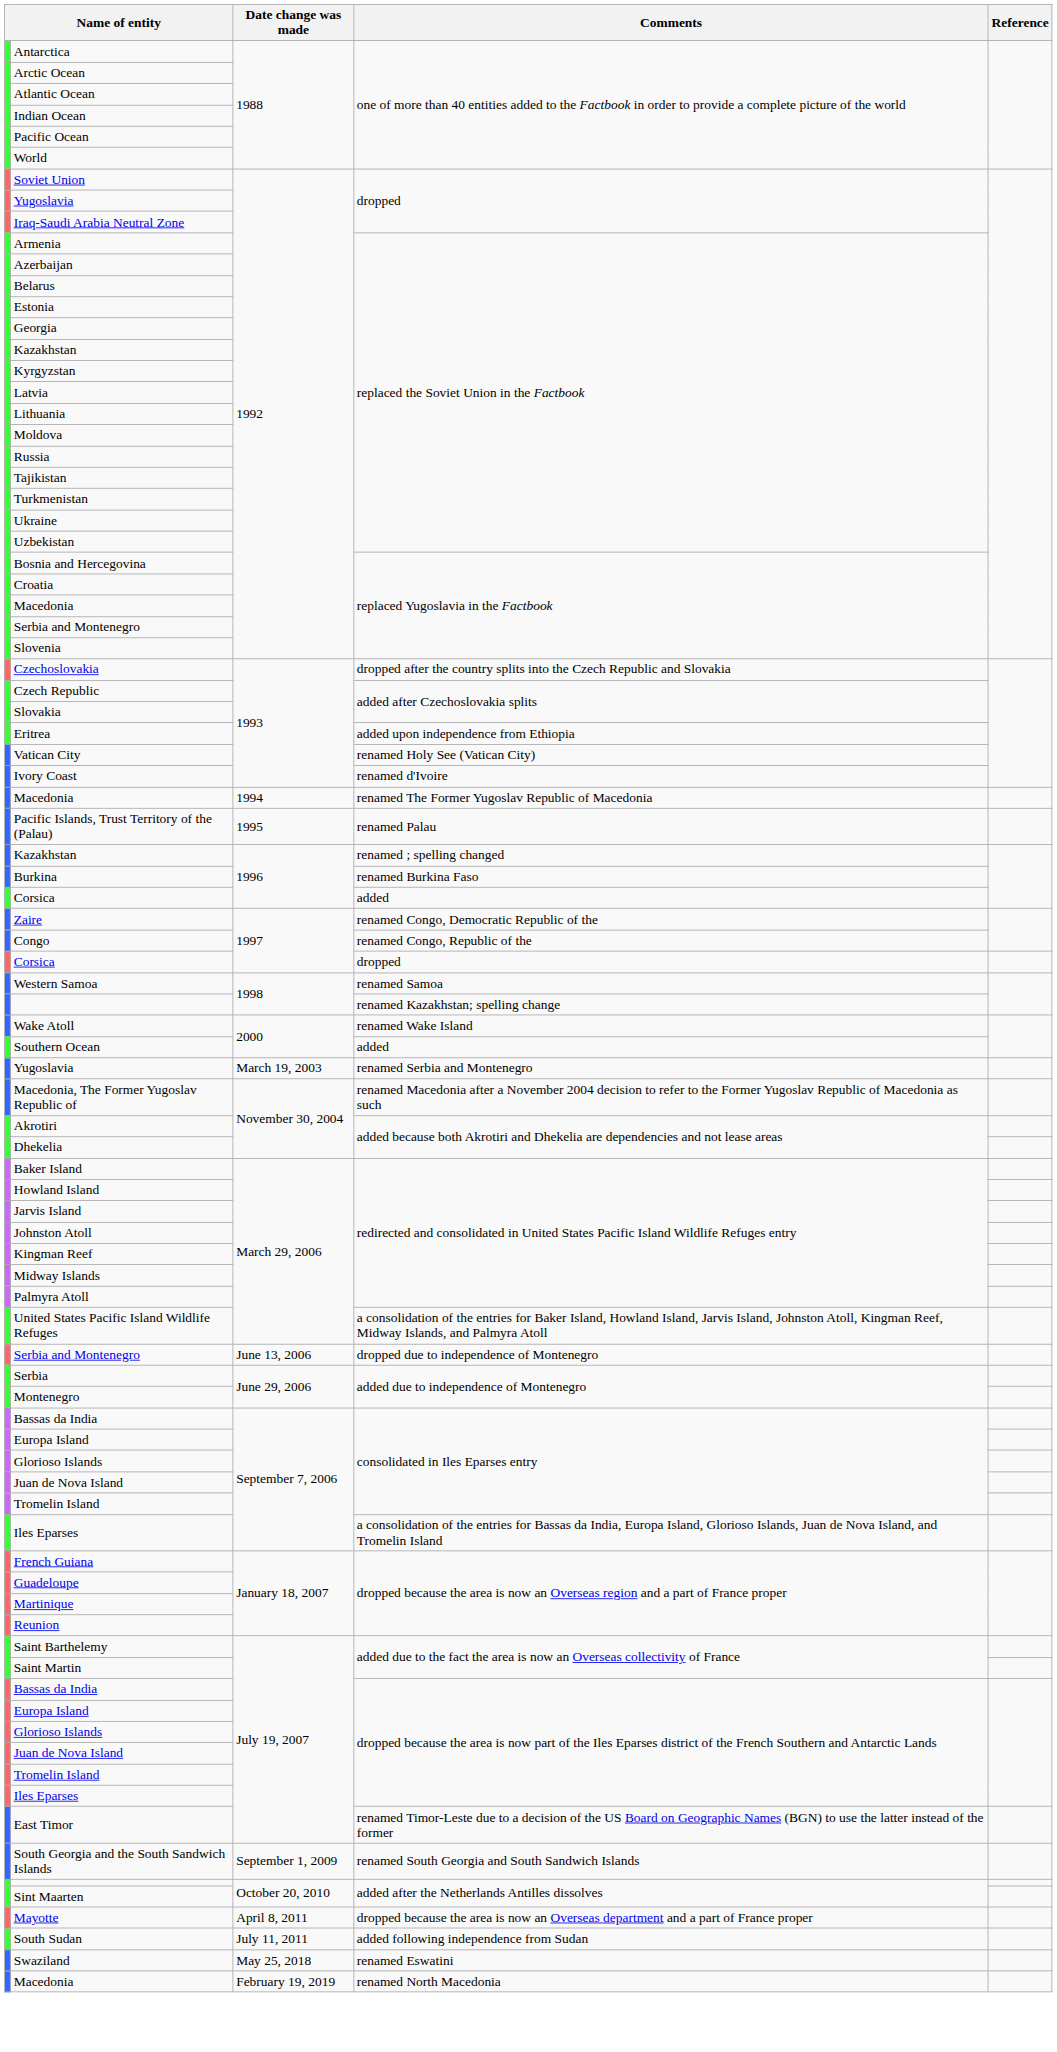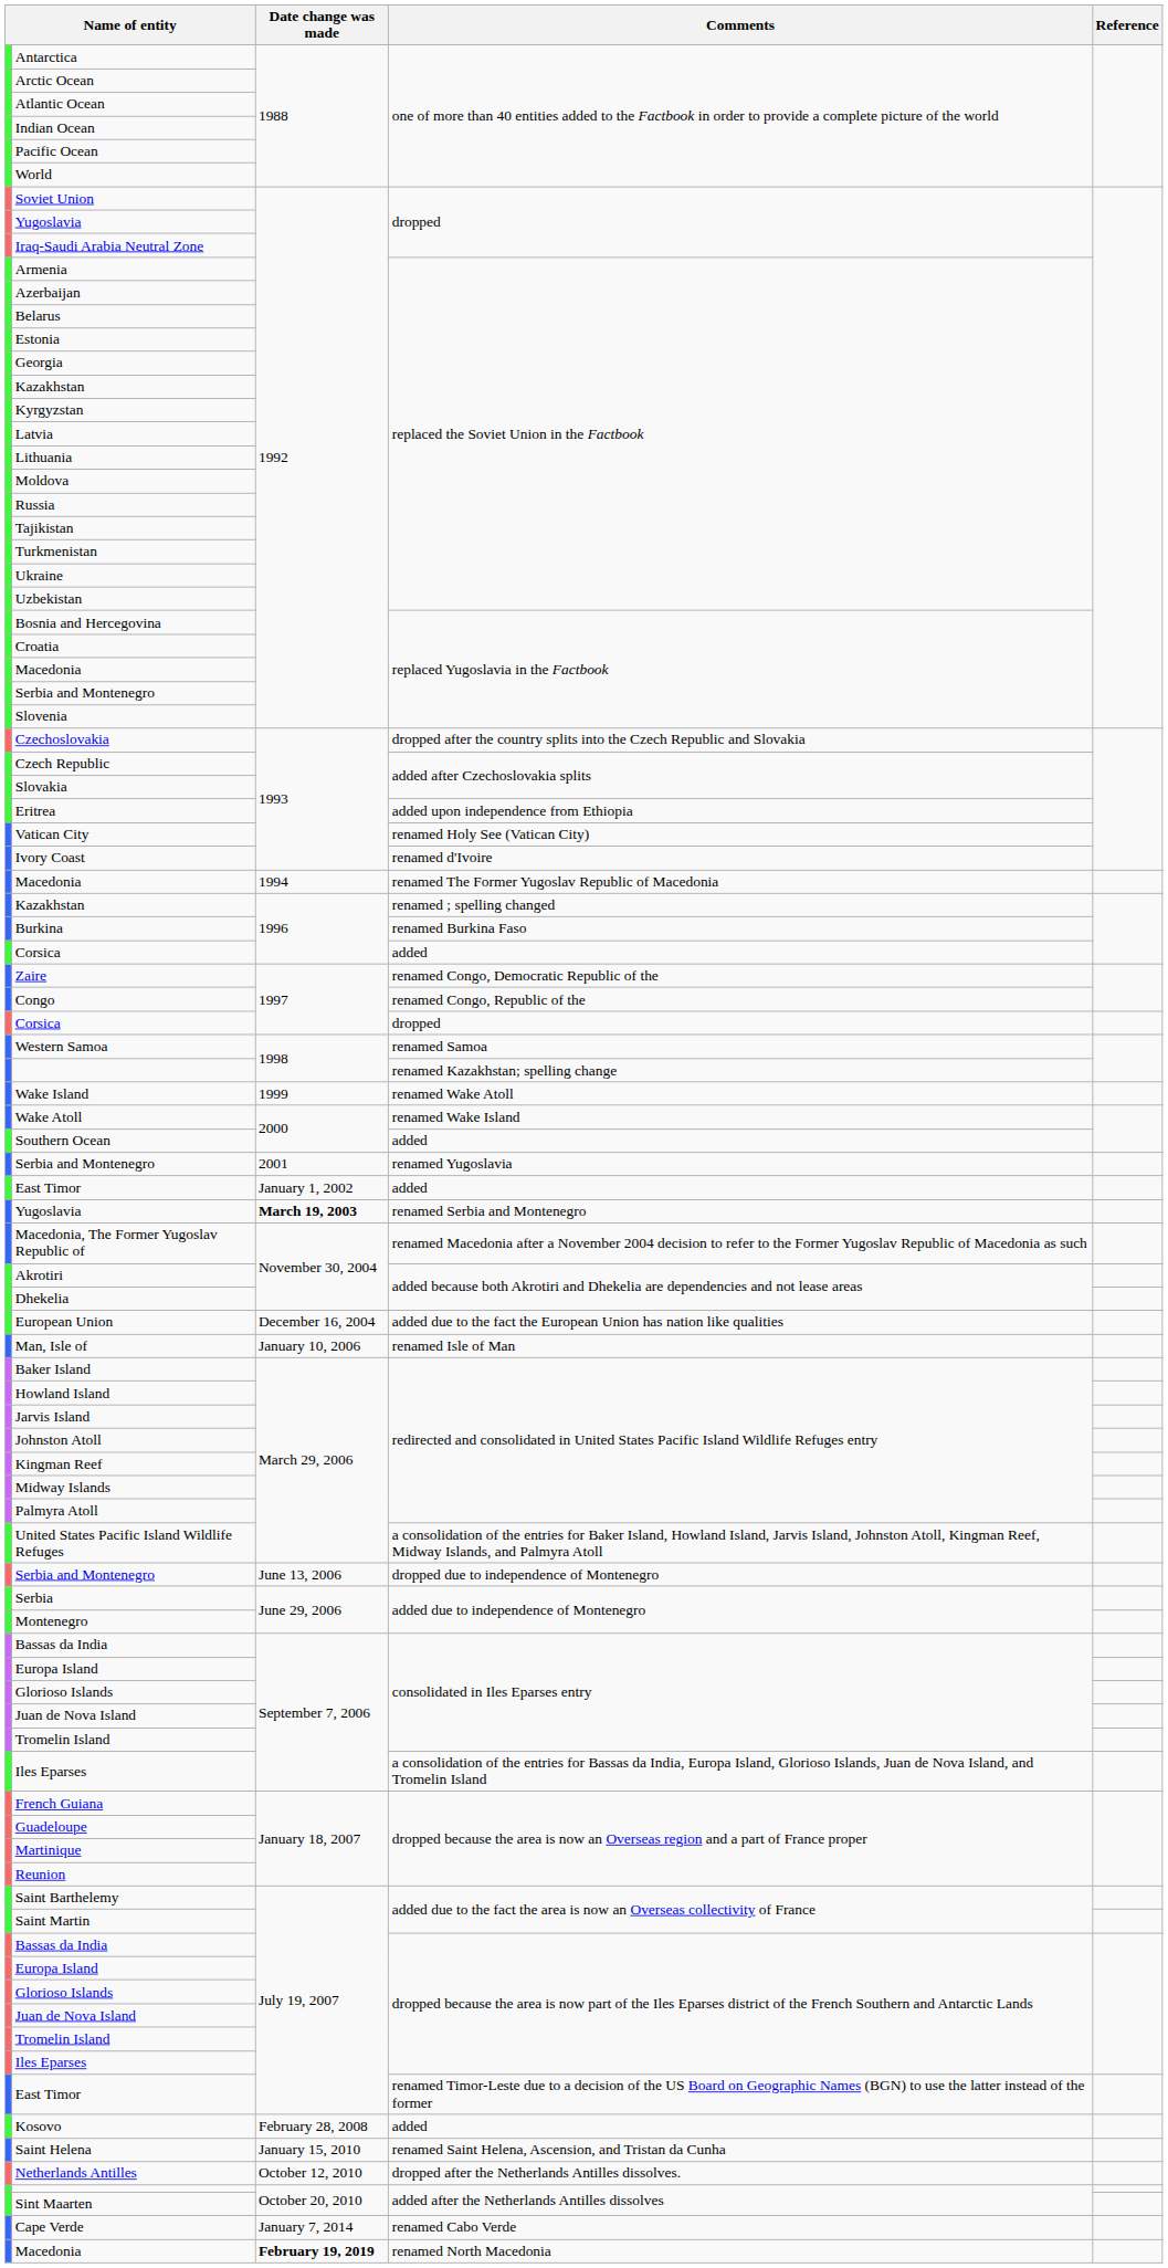 <table class="wikitable">
 <tr>
 <th colspan="2">Name of entity</th>
 <th>Date change was made</th>
 <th>Comments</th>
 <th>Reference</th>
 </tr>
 <tr>
 <td style="background-color:#33ff33"></td>
 <td>Antarctica</td>
 <td rowspan="6">1988</td>
 <td rowspan="6">one of more than 40 entities added to the <em>Factbook</em> in order to provide a complete picture of the world</td>
 <td rowspan="6"></td>
 </tr>
 <tr>
 <td style="background-color:#33ff33"></td>
 <td>Arctic Ocean</td>
 </tr>
 <tr>
 <td style="background-color:#33ff33"></td>
 <td>Atlantic Ocean</td>
 </tr>
 <tr>
 <td style="background-color:#33ff33"></td>
 <td>Indian Ocean</td>
 </tr>
 <tr>
 <td style="background-color:#33ff33"></td>
 <td>Pacific Ocean</td>
 </tr>
 <tr>
 <td style="background-color:#33ff33"></td>
 <td>World</td>
 </tr>
 <tr>
 <td style="background-color:#ff6666"></td>
 <td><a href='#'>Soviet Union</a></td>
 <td rowspan="23">1992</td>
 <td rowspan="3">dropped</td>
 <td rowspan="23"></td>
 </tr>
 <tr>
 <td style="background-color:#ff6666"></td>
 <td><a href='#'>Yugoslavia</a></td>
 </tr>
 <tr>
 <td style="background-color:#ff6666"></td>
 <td><a href='#'>Iraq-Saudi Arabia Neutral Zone</a></td>
 </tr>
 <tr>
 <td style="background-color:#33ff33"></td>
 <td>Armenia</td>
 <td rowspan="15">replaced the Soviet Union in the <em>Factbook</em></td>
 </tr>
 <tr>
 <td style="background-color:#33ff33"></td>
 <td>Azerbaijan</td>
 </tr>
 <tr>
 <td style="background-color:#33ff33"></td>
 <td>Belarus</td>
 </tr>
 <tr>
 <td style="background-color:#33ff33"></td>
 <td>Estonia</td>
 </tr>
 <tr>
 <td style="background-color:#33ff33"></td>
 <td>Georgia</td>
 </tr>
 <tr>
 <td style="background-color:#33ff33"></td>
 <td>Kazakhstan</td>
 </tr>
 <tr>
 <td style="background-color:#33ff33"></td>
 <td>Kyrgyzstan</td>
 </tr>
 <tr>
 <td style="background-color:#33ff33"></td>
 <td>Latvia</td>
 </tr>
 <tr>
 <td style="background-color:#33ff33"></td>
 <td>Lithuania</td>
 </tr>
 <tr>
 <td style="background-color:#33ff33"></td>
 <td>Moldova</td>
 </tr>
 <tr>
 <td style="background-color:#33ff33"></td>
 <td>Russia</td>
 </tr>
 <tr>
 <td style="background-color:#33ff33"></td>
 <td>Tajikistan</td>
 </tr>
 <tr>
 <td style="background-color:#33ff33"></td>
 <td>Turkmenistan</td>
 </tr>
 <tr>
 <td style="background-color:#33ff33"></td>
 <td>Ukraine</td>
 </tr>
 <tr>
 <td style="background-color:#33ff33"></td>
 <td>Uzbekistan</td>
 </tr>
 <tr>
 <td style="background-color:#33ff33"></td>
 <td>Bosnia and Hercegovina</td>
 <td rowspan="5">replaced Yugoslavia in the <em>Factbook</em></td>
 </tr>
 <tr>
 <td style="background-color:#33ff33"></td>
 <td>Croatia</td>
 </tr>
 <tr>
 <td style="background-color:#33ff33"></td>
 <td>Macedonia</td>
 </tr>
 <tr>
 <td style="background-color:#33ff33"></td>
 <td>Serbia and Montenegro</td>
 </tr>
 <tr>
 <td style="background-color:#33ff33"></td>
 <td>Slovenia</td>
 </tr>
 <tr>
 <td style="background-color:#ff6666"></td>
 <td><a href='#'>Czechoslovakia</a></td>
 <td rowspan="6">1993</td>
 <td>dropped after the country splits into the Czech Republic and Slovakia</td>
 <td rowspan="6"></td>
 </tr>
 <tr>
 <td style="background-color:#33ff33"></td>
 <td>Czech Republic</td>
 <td rowspan="2">added after Czechoslovakia splits</td>
 </tr>
 <tr>
 <td style="background-color:#33ff33"></td>
 <td>Slovakia</td>
 </tr>
 <tr>
 <td style="background-color:#33ff33"></td>
 <td>Eritrea</td>
 <td>added upon independence from Ethiopia</td>
 </tr>
 <tr>
 <td style="background-color:#3366ff"></td>
 <td>Vatican City</td>
 <td>renamed Holy See (Vatican City)</td>
 </tr>
 <tr>
 <td style="background-color:#3366ff"></td>
 <td>Ivory Coast</td>
 <td>renamed  d'Ivoire</td>
 </tr>
 <tr>
 <td style="background-color:#3366ff"></td>
 <td>Macedonia</td>
 <td>1994</td>
 <td>renamed The Former Yugoslav Republic of Macedonia</td>
 <td></td>
 </tr>
 <tr>
 <td style="background-color:#3366ff"></td>
-<td>Pacific Islands, Trust Territory of the (Palau)</td>
-<td>1995</td>
-<td>renamed Palau</td>
-<td></td>
-</tr>
-<tr>
-<td style="background-color:#3366ff"></td>
 <td>Kazakhstan</td>
 <td rowspan="3">1996</td>
 <td>renamed ; spelling changed</td>
 <td rowspan="3"></td>
 </tr>
 <tr>
 <td style="background-color:#3366ff"></td>
 <td>Burkina</td>
 <td>renamed Burkina Faso</td>
 </tr>
 <tr>
 <td style="background-color:#33ff33"></td>
 <td>Corsica</td>
 <td>added</td>
 </tr>
 <tr>
 <td style="background-color:#3366ff"></td>
 <td><a href='#'>Zaire</a></td>
 <td rowspan="3">1997</td>
 <td>renamed Congo, Democratic Republic of the</td>
 <td rowspan="2"></td>
 </tr>
 <tr>
 <td style="background-color:#3366ff"></td>
 <td>Congo</td>
 <td>renamed Congo, Republic of the</td>
 </tr>
 <tr>
 <td style="background-color:#ff6666"></td>
 <td><a href='#'>Corsica</a></td>
 <td>dropped</td>
 <td></td>
 </tr>
 <tr>
 <td style="background-color:#3366ff"></td>
 <td>Western Samoa</td>
 <td rowspan="2">1998</td>
 <td>renamed Samoa</td>
 <td rowspan="2"></td>
 </tr>
 <tr>
 <td style="background-color:#3366ff"></td>
 <td></td>
 <td>renamed Kazakhstan; spelling change</td>
 </tr>
 <tr>
 <td style="background-color:#3366ff"></td>
+<td>Wake Island</td>
+<td>1999</td>
+<td>renamed Wake Atoll</td>
+<td></td>
+</tr>
+<tr>
+<td style="background-color:#3366ff"></td>
 <td>Wake Atoll</td>
 <td rowspan="2">2000</td>
 <td>renamed Wake Island</td>
 <td rowspan="2"></td>
 </tr>
 <tr>
 <td style="background-color:#33ff33"></td>
 <td>Southern Ocean</td>
 <td>added</td>
 </tr>
 <tr>
 <td style="background-color:#3366ff"></td>
+<td>Serbia and Montenegro</td>
+<td>2001</td>
+<td>renamed Yugoslavia</td>
+<td></td>
+</tr>
+<tr>
+<td style="background-color:#33ff33"></td>
+<td>East Timor</td>
+<td>January 1, 2002</td>
+<td>added</td>
+<td></td>
+</tr>
+<tr>
+<td style="background-color:#3366ff"></td>
 <td>Yugoslavia</td>
-<td>March 19, 2003</td>
+<td><strong>March 19, 2003</strong></td>
 <td>renamed Serbia and Montenegro</td>
 <td></td>
 </tr>
 <tr>
 <td style="background-color:#3366ff"></td>
 <td>Macedonia, The Former Yugoslav Republic of</td>
 <td rowspan="3">November 30, 2004</td>
 <td>renamed Macedonia after a November 2004 decision  to refer to the Former Yugoslav Republic of Macedonia as such</td>
 <td></td>
 </tr>
 <tr>
 <td style="background-color:#33ff33"></td>
 <td>Akrotiri</td>
 <td rowspan="2">added because both Akrotiri and Dhekelia are dependencies and not lease areas</td>
 <td></td>
 </tr>
 <tr>
 <td style="background-color:#33ff33"></td>
 <td>Dhekelia</td>
+<td></td>
+</tr>
+<tr>
+<td style="background-color:#33ff33"></td>
+<td>European Union</td>
+<td>December 16, 2004</td>
+<td>added due to the fact the European Union has nation like qualities</td>
+<td></td>
+</tr>
+<tr>
+<td style="background-color:#3366ff"></td>
+<td>Man, Isle of</td>
+<td>January 10, 2006</td>
+<td>renamed Isle of Man</td>
 <td></td>
 </tr>
 <tr>
 <td style="background-color:#cc66ff"></td>
 <td>Baker Island</td>
 <td rowspan="8">March 29, 2006</td>
 <td rowspan="7">redirected and consolidated in United States Pacific Island Wildlife Refuges entry</td>
 <td></td>
 </tr>
 <tr>
 <td style="background-color:#cc66ff"></td>
 <td>Howland Island</td>
 <td></td>
 </tr>
 <tr>
 <td style="background-color:#cc66ff"></td>
 <td>Jarvis Island</td>
 <td></td>
 </tr>
 <tr>
 <td style="background-color:#cc66ff"></td>
 <td>Johnston Atoll</td>
 <td></td>
 </tr>
 <tr>
 <td style="background-color:#cc66ff"></td>
 <td>Kingman Reef</td>
 <td></td>
 </tr>
 <tr>
 <td style="background-color:#cc66ff"></td>
 <td>Midway Islands</td>
 <td></td>
 </tr>
 <tr>
 <td style="background-color:#cc66ff"></td>
 <td>Palmyra Atoll</td>
 <td></td>
 </tr>
 <tr>
 <td style="background-color:#33ff33"></td>
 <td>United States Pacific Island Wildlife Refuges</td>
 <td>a consolidation of the entries for Baker Island, Howland Island, Jarvis Island, Johnston Atoll, Kingman Reef, Midway Islands, and Palmyra Atoll</td>
 <td></td>
 </tr>
 <tr>
 <td style="background-color:#ff6666"></td>
 <td><a href='#'>Serbia and Montenegro</a></td>
 <td>June 13, 2006</td>
 <td>dropped due to independence of Montenegro</td>
 <td></td>
 </tr>
 <tr>
 <td style="background-color:#33ff33"></td>
 <td>Serbia</td>
 <td rowspan="2">June 29, 2006</td>
 <td rowspan="2">added due to independence of Montenegro</td>
 <td></td>
 </tr>
 <tr>
 <td style="background-color:#33ff33"></td>
 <td>Montenegro</td>
 <td></td>
 </tr>
 <tr>
 <td style="background-color:#cc66ff"></td>
 <td>Bassas da India</td>
 <td rowspan="6">September 7, 2006</td>
 <td rowspan="5">consolidated in Iles Eparses entry</td>
 <td></td>
 </tr>
 <tr>
 <td style="background-color:#cc66ff"></td>
 <td>Europa Island</td>
 <td></td>
 </tr>
 <tr>
 <td style="background-color:#cc66ff"></td>
 <td>Glorioso Islands</td>
 <td></td>
 </tr>
 <tr>
 <td style="background-color:#cc66ff"></td>
 <td>Juan de Nova Island</td>
 <td></td>
 </tr>
 <tr>
 <td style="background-color:#cc66ff"></td>
 <td>Tromelin Island</td>
 <td></td>
 </tr>
 <tr>
 <td style="background-color:#33ff33"></td>
 <td>Iles Eparses</td>
 <td>a consolidation of the entries for Bassas da India, Europa Island, Glorioso Islands, Juan de Nova Island, and Tromelin Island</td>
 <td></td>
 </tr>
 <tr>
 <td style="background-color:#ff6666"></td>
 <td><a href='#'>French Guiana</a></td>
 <td rowspan="4">January 18, 2007</td>
 <td rowspan="4">dropped because the area is now an <a href='#'>Overseas region</a> and a part of France proper</td>
 <td rowspan="4"></td>
 </tr>
 <tr>
 <td style="background-color:#ff6666"></td>
 <td><a href='#'>Guadeloupe</a></td>
 </tr>
 <tr>
 <td style="background-color:#ff6666"></td>
 <td><a href='#'>Martinique</a></td>
 </tr>
 <tr>
 <td style="background-color:#ff6666"></td>
 <td><a href='#'>Reunion</a></td>
 </tr>
 <tr>
 <td style="background-color:#33ff33"></td>
 <td>Saint Barthelemy</td>
 <td rowspan="9">July 19, 2007</td>
 <td rowspan="2">added due to the fact the area is now an <a href='#'>Overseas collectivity</a> of France</td>
 <td></td>
 </tr>
 <tr>
 <td style="background-color:#33ff33"></td>
 <td>Saint Martin</td>
 <td></td>
 </tr>
 <tr>
 <td style="background-color:#ff6666"></td>
 <td><a href='#'>Bassas da India</a></td>
 <td rowspan="6">dropped because the area is now part of the Iles Eparses district of the French Southern and Antarctic Lands</td>
 <td rowspan="6"></td>
 </tr>
 <tr>
 <td style="background-color:#ff6666"></td>
 <td><a href='#'>Europa Island</a></td>
 </tr>
 <tr>
 <td style="background-color:#ff6666"></td>
 <td><a href='#'>Glorioso Islands</a></td>
 </tr>
 <tr>
 <td style="background-color:#ff6666"></td>
 <td><a href='#'>Juan de Nova Island</a></td>
 </tr>
 <tr>
 <td style="background-color:#ff6666"></td>
 <td><a href='#'>Tromelin Island</a></td>
 </tr>
 <tr>
 <td style="background-color:#ff6666"></td>
 <td><a href='#'>Iles Eparses</a></td>
 </tr>
 <tr>
 <td style="background-color:#3366ff"></td>
 <td>East Timor</td>
 <td>renamed Timor-Leste due to a decision of the US <a href='#'>Board on Geographic Names</a> (BGN) to use the latter instead of the former</td>
 <td></td>
 </tr>
 <tr>
+<td style="background-color:#33ff33"></td>
+<td>Kosovo</td>
+<td>February 28, 2008</td>
+<td>added</td>
+<td></td>
+</tr>
+<tr>
 <td style="background-color:#3366ff"></td>
-<td>South Georgia and the South Sandwich Islands</td>
-<td>September 1, 2009</td>
-<td>renamed South Georgia and South Sandwich Islands</td>
+<td>Saint Helena</td>
+<td>January 15, 2010</td>
+<td>renamed Saint Helena, Ascension, and Tristan da Cunha</td>
+<td></td>
+</tr>
+<tr>
+<td style="background-color:#ff6666"></td>
+<td><a href='#'>Netherlands Antilles</a></td>
+<td>October 12, 2010</td>
+<td>dropped after the Netherlands Antilles dissolves.</td>
 <td></td>
 </tr>
 <tr>
 <td style="background-color:#33ff33"></td>
 <td></td>
 <td rowspan=2>October 20, 2010</td>
 <td rowspan=2>added after the Netherlands Antilles dissolves</td>
 <td></td>
 </tr>
 <tr>
 <td style="background-color:#33ff33"></td>
 <td>Sint Maarten</td>
 <td></td>
 </tr>
 <tr>
-<td style="background-color:#ff6666"></td>
-<td><a href='#'>Mayotte</a></td>
-<td>April 8, 2011</td>
-<td>dropped because the area is now an <a href='#'>Overseas department</a> and a part of France proper</td>
-<td></td>
-</tr>
-<tr>
-<td style="background-color:#33ff33"></td>
-<td>South Sudan</td>
-<td>July 11, 2011</td>
-<td>added following independence from Sudan</td>
-<td></td>
-</tr>
-<tr>
 <td style="background-color:#3366ff"></td>
-<td>Swaziland</td>
-<td>May 25, 2018</td>
-<td>renamed Eswatini</td>
+<td>Cape Verde</td>
+<td>January 7, 2014</td>
+<td>renamed Cabo Verde</td>
 <td></td>
 </tr>
 <tr>
 <td style="background-color:#3366ff"></td>
 <td>Macedonia</td>
-<td>February 19, 2019</td>
+<td><strong>February 19, 2019</strong></td>
 <td>renamed North Macedonia</td>
 <td></td>
 </tr>
 </table>
